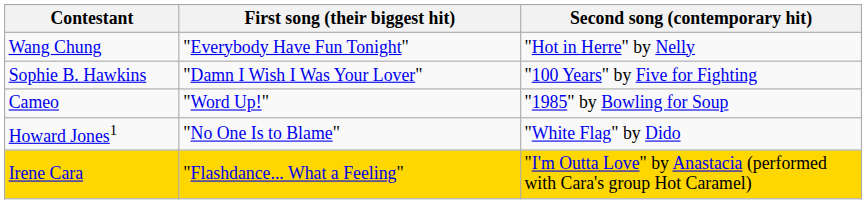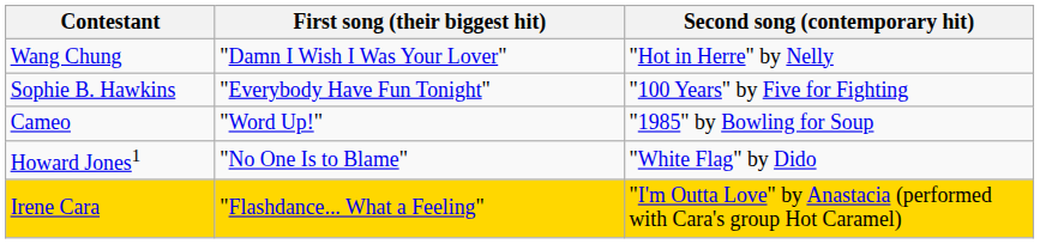 <table class="wikitable">
 <tr>
 <th style="width:150px;">Contestant</th>
 <th style="width:300px;">First song (their biggest hit)</th>
 <th style="width:300px;">Second song (contemporary hit)</th>
 </tr>
 <tr>
 <td><a href='#'>Wang Chung</a></td>
-<td>"<a href='#'>Everybody Have Fun Tonight</a>"</td>
+<td>"<a href='#'>Damn I Wish I Was Your Lover</a>"</td>
 <td>"<a href='#'>Hot in Herre</a>" by <a href='#'>Nelly</a></td>
 </tr>
 <tr>
 <td><a href='#'>Sophie B. Hawkins</a></td>
-<td>"<a href='#'>Damn I Wish I Was Your Lover</a>"</td>
+<td>"<a href='#'>Everybody Have Fun Tonight</a>"</td>
 <td>"<a href='#'>100 Years</a>" by <a href='#'>Five for Fighting</a></td>
 </tr>
 <tr>
 <td><a href='#'>Cameo</a></td>
 <td>"<a href='#'>Word Up!</a>"</td>
 <td>"<a href='#'>1985</a>" by <a href='#'>Bowling for Soup</a></td>
 </tr>
 <tr>
 <td><a href='#'>Howard Jones</a><sup>1</sup></td>
 <td>"<a href='#'>No One Is to Blame</a>"</td>
 <td>"<a href='#'>White Flag</a>" by <a href='#'>Dido</a></td>
 </tr>
 <tr style="background:gold;">
 <td><a href='#'>Irene Cara</a></td>
 <td>"<a href='#'>Flashdance... What a Feeling</a>"</td>
 <td>"<a href='#'>I'm Outta Love</a>" by <a href='#'>Anastacia</a> (performed with Cara's group Hot Caramel)</td>
 </tr>
 </table>
